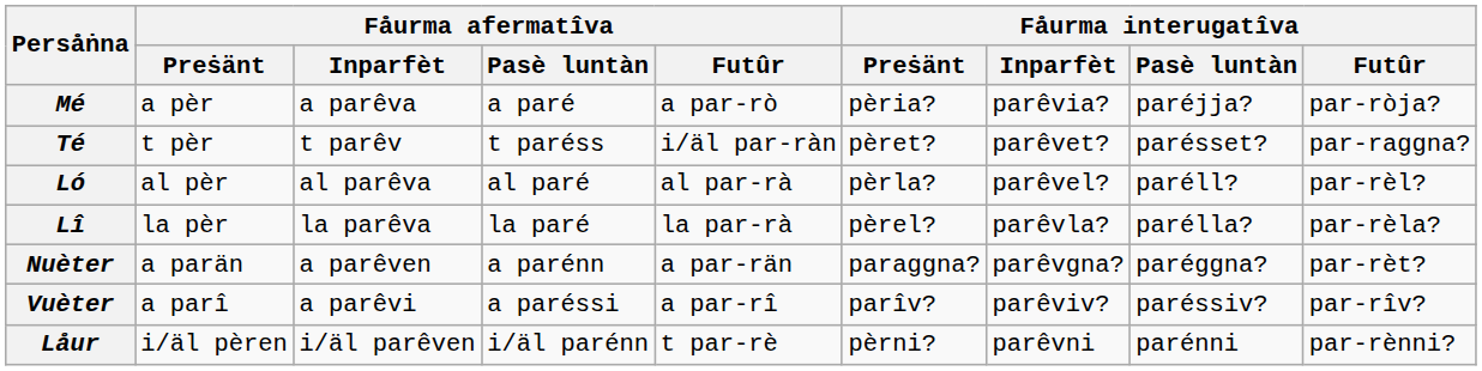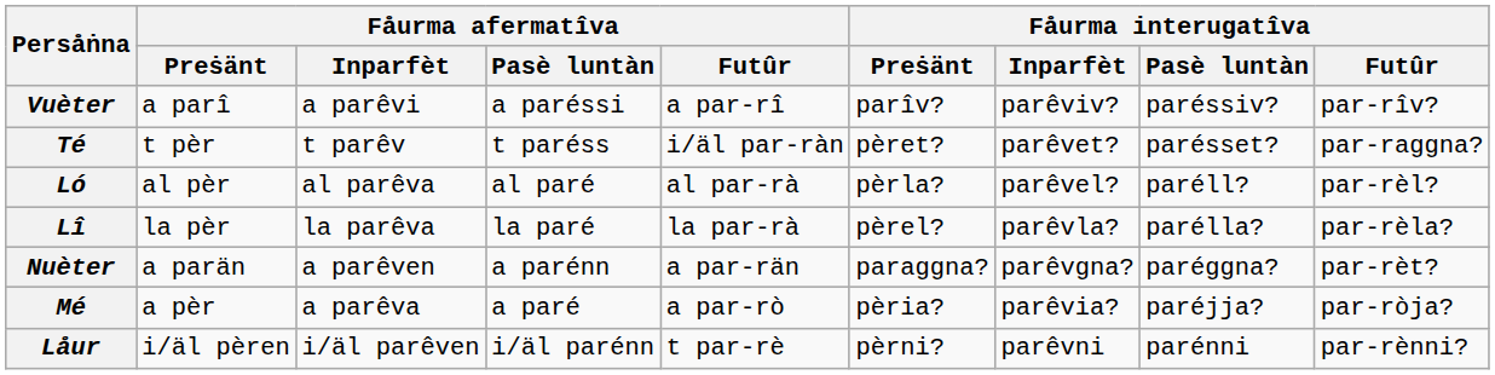 <table class="wikitable">
 <tr>
 <th rowspan="2">Persåṅna</th>
 <th colspan="4">Fåurma afermatîva</th>
 <th colspan="4">Fåurma interugatîva</th>
 </tr>
 <tr>
 <th>Preṡänt</th>
 <th>Inparfèt</th>
 <th>Pasè luntàn</th>
 <th>Futûr</th>
 <th>Preṡänt</th>
 <th>Inparfèt</th>
 <th>Pasè luntàn</th>
 <th>Futûr</th>
 </tr>
 <tr>
-<th><em>Mé</em></th>
-<td>a pèr</td>
-<td>a parêva</td>
-<td>a paré</td>
-<td>a par-rò</td>
-<td>pèria?</td>
-<td>parêvia?</td>
-<td>paréjja?</td>
-<td>par-ròja?</td>
+<th><em>Vuèter</em></th>
+<td>a parî</td>
+<td>a parêvi</td>
+<td>a paréssi</td>
+<td>a par-rî</td>
+<td>parîv?</td>
+<td>parêviv?</td>
+<td>paréssiv?</td>
+<td>par-rîv?</td>
 </tr>
 <tr>
 <th><em>Té</em></th>
 <td>t pèr</td>
 <td>t parêv</td>
 <td>t paréss</td>
 <td>i/äl par-ràn</td>
 <td>pèret?</td>
 <td>parêvet?</td>
 <td>parésset?</td>
 <td>par-raggna?</td>
 </tr>
 <tr>
 <th><em>Ló</em></th>
 <td>al pèr</td>
 <td>al parêva</td>
 <td>al paré</td>
 <td>al par-rà</td>
 <td>pèrla?</td>
 <td>parêvel?</td>
 <td>paréll?</td>
 <td>par-rèl?</td>
 </tr>
 <tr>
 <th><em>Lî</em></th>
 <td>la pèr</td>
 <td>la parêva</td>
 <td>la paré</td>
 <td>la par-rà</td>
 <td>pèrel?</td>
 <td>parêvla?</td>
 <td>parélla?</td>
 <td>par-rèla?</td>
 </tr>
 <tr>
 <th><em>Nuèter</em></th>
 <td>a parän</td>
 <td>a parêven</td>
 <td>a parénn</td>
 <td>a par-rän</td>
 <td>paraggna?</td>
 <td>parêvgna?</td>
 <td>paréggna?</td>
 <td>par-rèt?</td>
 </tr>
 <tr>
-<th><em>Vuèter</em></th>
-<td>a parî</td>
-<td>a parêvi</td>
-<td>a paréssi</td>
-<td>a par-rî</td>
-<td>parîv?</td>
-<td>parêviv?</td>
-<td>paréssiv?</td>
-<td>par-rîv?</td>
+<th><em>Mé</em></th>
+<td>a pèr</td>
+<td>a parêva</td>
+<td>a paré</td>
+<td>a par-rò</td>
+<td>pèria?</td>
+<td>parêvia?</td>
+<td>paréjja?</td>
+<td>par-ròja?</td>
 </tr>
 <tr>
 <th rowspan="2"><em>Låur</em></th>
 <td>i/äl pèren</td>
 <td>i/äl parêven</td>
 <td>i/äl parénn</td>
 <td>t par-rè</td>
 <td>pèrni?</td>
 <td>parêvni</td>
 <td>parénni</td>
 <td>par-rènni?</td>
 </tr>
 </table>
